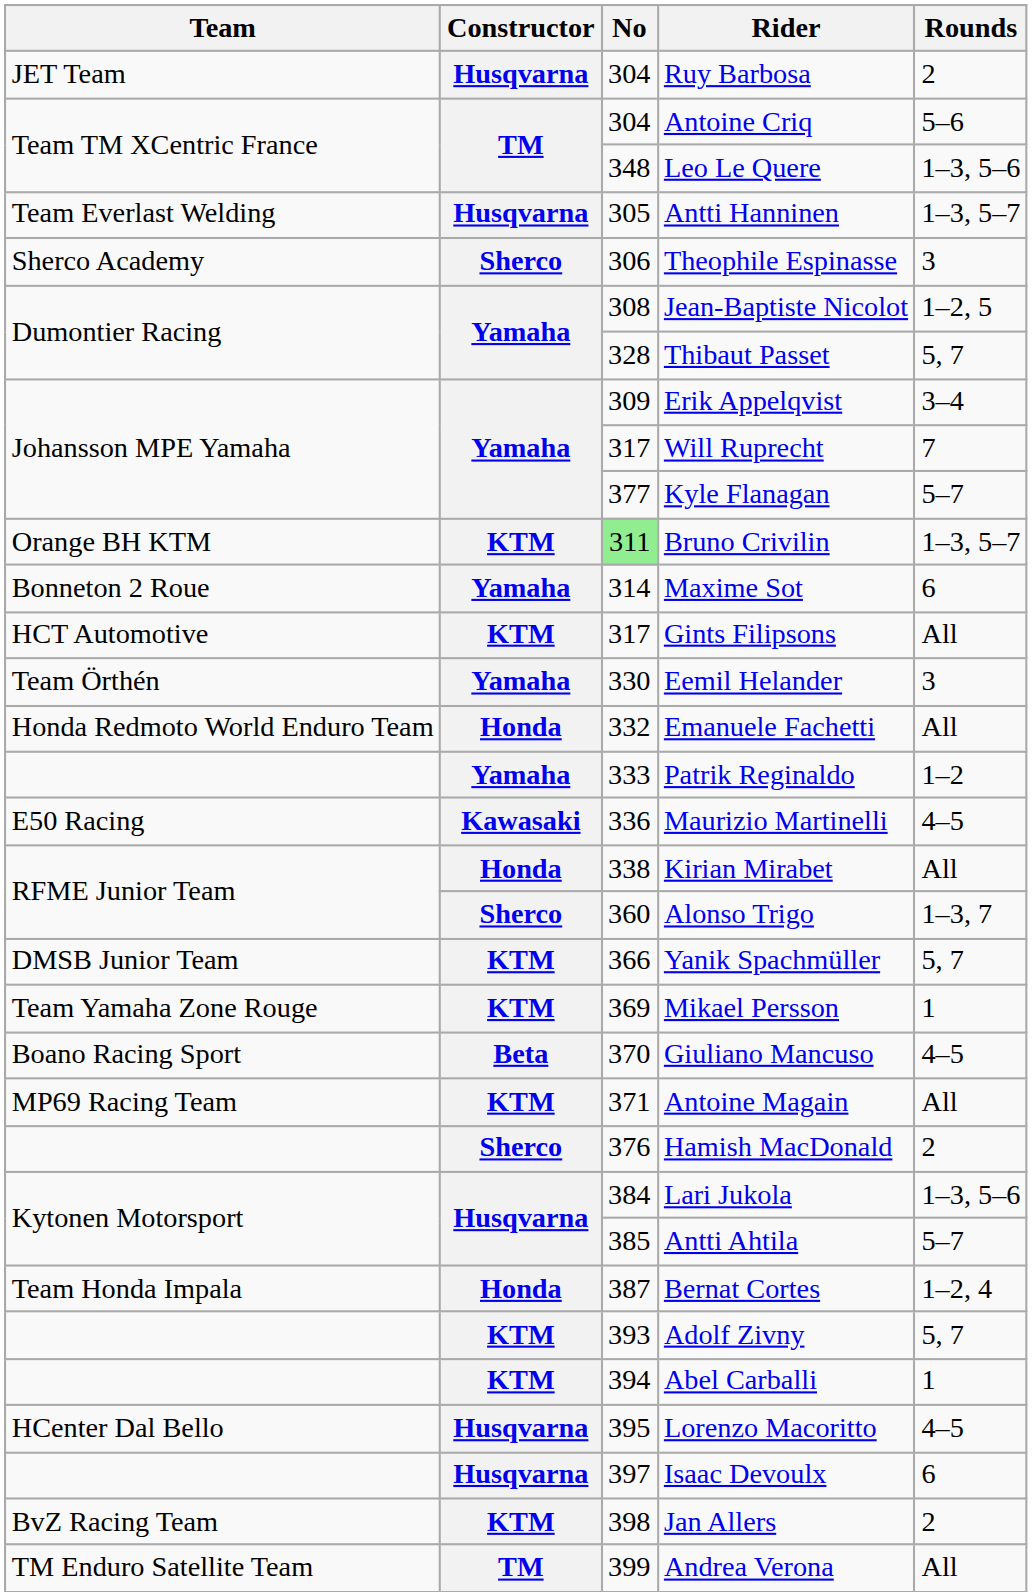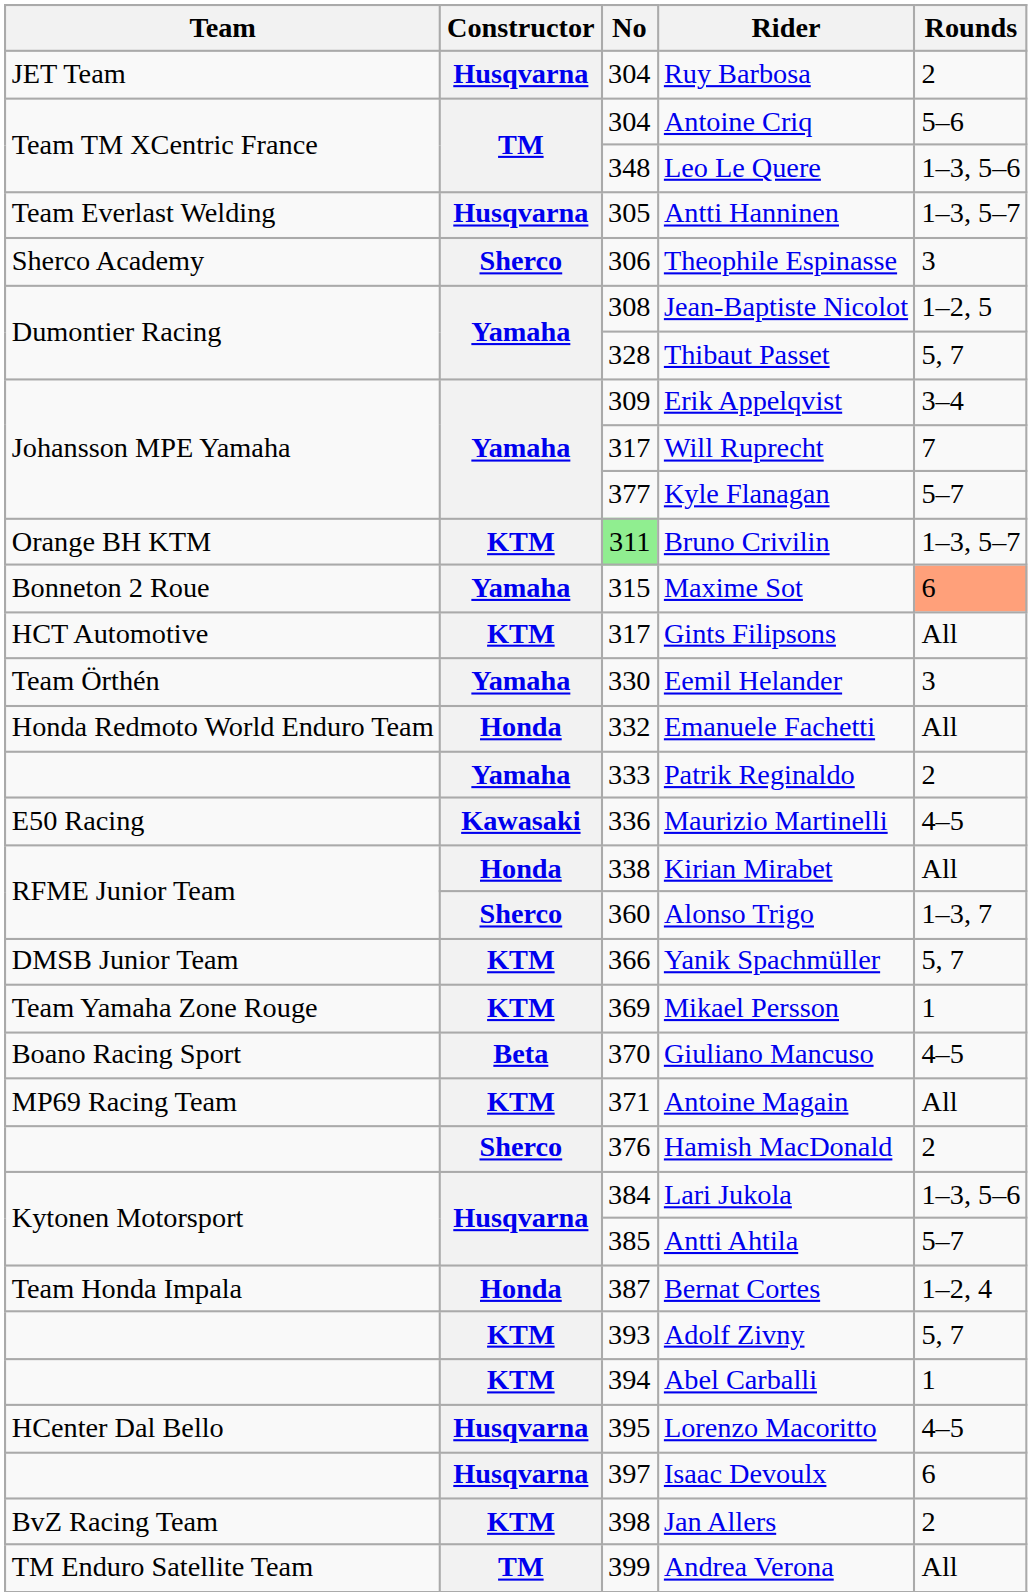 <table class="wikitable" style="font-size: 85%;">
 <tr>
 <th>Team</th>
 <th>Constructor</th>
 <th>No</th>
 <th>Rider</th>
 <th>Rounds</th>
 </tr>
 <tr>
 <td>JET Team</td>
 <th><a href='#'>Husqvarna</a></th>
 <td align="right">304</td>
 <td> <a href='#'>Ruy Barbosa</a></td>
 <td>2</td>
 </tr>
 <tr>
 <td rowspan=2>Team TM XCentric France</td>
 <th rowspan=2><a href='#'>TM</a></th>
 <td align="right">304</td>
 <td> <a href='#'>Antoine Criq</a></td>
 <td>5–6</td>
 </tr>
 <tr>
 <td align="right">348</td>
 <td> <a href='#'>Leo Le Quere</a></td>
 <td>1–3, 5–6</td>
 </tr>
 <tr>
 <td>Team Everlast Welding</td>
 <th><a href='#'>Husqvarna</a></th>
 <td align="right">305</td>
 <td> <a href='#'>Antti Hanninen</a></td>
 <td>1–3, 5–7</td>
 </tr>
 <tr>
 <td>Sherco Academy</td>
 <th><a href='#'>Sherco</a></th>
 <td align="right">306</td>
 <td> <a href='#'>Theophile Espinasse</a></td>
 <td>3</td>
 </tr>
 <tr>
 <td rowspan=2>Dumontier Racing</td>
 <th rowspan=2><a href='#'>Yamaha</a></th>
 <td align="right">308</td>
 <td> <a href='#'>Jean-Baptiste Nicolot</a></td>
 <td>1–2, 5</td>
 </tr>
 <tr>
 <td align="right">328</td>
 <td> <a href='#'>Thibaut Passet</a></td>
 <td>5, 7</td>
 </tr>
 <tr>
 <td rowspan=3>Johansson MPE Yamaha</td>
 <th rowspan=3><a href='#'>Yamaha</a></th>
 <td align="right">309</td>
 <td> <a href='#'>Erik Appelqvist</a></td>
 <td>3–4</td>
 </tr>
 <tr>
 <td align="right">317</td>
 <td> <a href='#'>Will Ruprecht</a></td>
 <td>7</td>
 </tr>
 <tr>
 <td align="right">377</td>
 <td> <a href='#'>Kyle Flanagan</a></td>
 <td>5–7</td>
 </tr>
 <tr>
 <td>Orange BH KTM</td>
 <th><a href='#'>KTM</a></th>
 <td align="right" style="background: lightgreen;">311</td>
 <td> <a href='#'>Bruno Crivilin</a></td>
 <td>1–3, 5–7</td>
 </tr>
 <tr>
 <td>Bonneton 2 Roue</td>
 <th><a href='#'>Yamaha</a></th>
-<td align="right">314</td>
+<td align="right">315</td>
 <td> <a href='#'>Maxime Sot</a></td>
-<td>6</td>
+<td style="background: lightsalmon;">6</td>
 </tr>
 <tr>
 <td>HCT Automotive</td>
 <th><a href='#'>KTM</a></th>
 <td align="right">317</td>
 <td> <a href='#'>Gints Filipsons</a></td>
 <td>All</td>
 </tr>
 <tr>
 <td>Team Örthén</td>
 <th><a href='#'>Yamaha</a></th>
 <td align="right">330</td>
 <td> <a href='#'>Eemil Helander</a></td>
 <td>3</td>
 </tr>
 <tr>
 <td>Honda Redmoto World Enduro Team</td>
 <th><a href='#'>Honda</a></th>
 <td align="right">332</td>
 <td> <a href='#'>Emanuele Fachetti</a></td>
 <td>All</td>
 </tr>
 <tr>
 <td></td>
 <th><a href='#'>Yamaha</a></th>
 <td align="right">333</td>
 <td> <a href='#'>Patrik Reginaldo</a></td>
-<td>1–2</td>
+<td>2</td>
 </tr>
 <tr>
 <td>E50 Racing</td>
 <th><a href='#'>Kawasaki</a></th>
 <td align="right">336</td>
 <td> <a href='#'>Maurizio Martinelli</a></td>
 <td>4–5</td>
 </tr>
 <tr>
 <td rowspan=2>RFME Junior Team</td>
 <th><a href='#'>Honda</a></th>
 <td align="right">338</td>
 <td> <a href='#'>Kirian Mirabet</a></td>
 <td>All</td>
 </tr>
 <tr>
 <th><a href='#'>Sherco</a></th>
 <td align="right">360</td>
 <td> <a href='#'>Alonso Trigo</a></td>
 <td>1–3, 7</td>
 </tr>
 <tr>
 <td>DMSB Junior Team</td>
 <th><a href='#'>KTM</a></th>
 <td align="right">366</td>
 <td> <a href='#'>Yanik Spachmüller</a></td>
 <td>5, 7</td>
 </tr>
 <tr>
 <td>Team Yamaha Zone Rouge</td>
 <th><a href='#'>KTM</a></th>
 <td align="right">369</td>
 <td> <a href='#'>Mikael Persson</a></td>
 <td>1</td>
 </tr>
 <tr>
 <td>Boano Racing Sport</td>
 <th><a href='#'>Beta</a></th>
 <td align="right">370</td>
 <td> <a href='#'>Giuliano Mancuso</a></td>
 <td>4–5</td>
 </tr>
 <tr>
 <td>MP69 Racing Team</td>
 <th><a href='#'>KTM</a></th>
 <td align="right">371</td>
 <td> <a href='#'>Antoine Magain</a></td>
 <td>All</td>
 </tr>
 <tr>
 <td></td>
 <th><a href='#'>Sherco</a></th>
 <td align="right">376</td>
 <td> <a href='#'>Hamish MacDonald</a></td>
 <td>2</td>
 </tr>
 <tr>
 <td rowspan=2>Kytonen Motorsport</td>
 <th rowspan=2><a href='#'>Husqvarna</a></th>
 <td align="right">384</td>
 <td> <a href='#'>Lari Jukola</a></td>
 <td>1–3, 5–6</td>
 </tr>
 <tr>
 <td align="right">385</td>
 <td> <a href='#'>Antti Ahtila</a></td>
 <td>5–7</td>
 </tr>
 <tr>
 <td>Team Honda Impala</td>
 <th><a href='#'>Honda</a></th>
 <td align="right">387</td>
 <td> <a href='#'>Bernat Cortes</a></td>
 <td>1–2, 4</td>
 </tr>
 <tr>
 <td></td>
 <th><a href='#'>KTM</a></th>
 <td align="right">393</td>
 <td> <a href='#'>Adolf Zivny</a></td>
 <td>5, 7</td>
 </tr>
 <tr>
 <td></td>
 <th><a href='#'>KTM</a></th>
 <td align="right">394</td>
 <td> <a href='#'>Abel Carballi</a></td>
 <td>1</td>
 </tr>
 <tr>
 <td>HCenter Dal Bello</td>
 <th><a href='#'>Husqvarna</a></th>
 <td align="right">395</td>
 <td> <a href='#'>Lorenzo Macoritto</a></td>
 <td>4–5</td>
 </tr>
 <tr>
 <td></td>
 <th><a href='#'>Husqvarna</a></th>
 <td align="right">397</td>
 <td> <a href='#'>Isaac Devoulx</a></td>
 <td>6</td>
 </tr>
 <tr>
 <td>BvZ Racing Team</td>
 <th><a href='#'>KTM</a></th>
 <td align="right">398</td>
 <td> <a href='#'>Jan Allers</a></td>
 <td>2</td>
 </tr>
 <tr>
 <td>TM Enduro Satellite Team</td>
 <th><a href='#'>TM</a></th>
 <td align="right">399</td>
 <td> <a href='#'>Andrea Verona</a></td>
 <td>All</td>
 </tr>
 <tr>
 </tr>
 </table>
